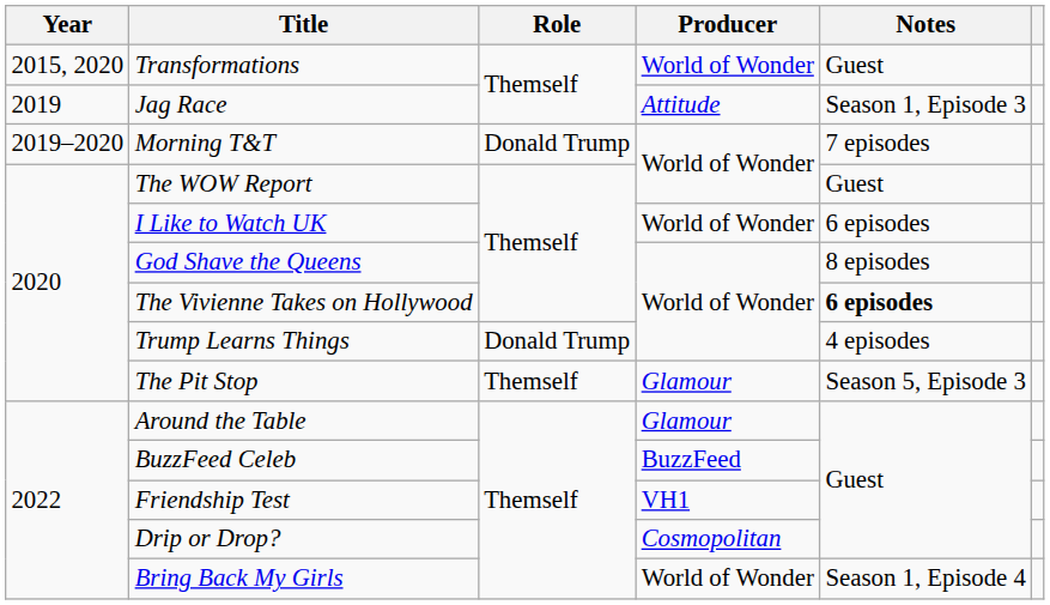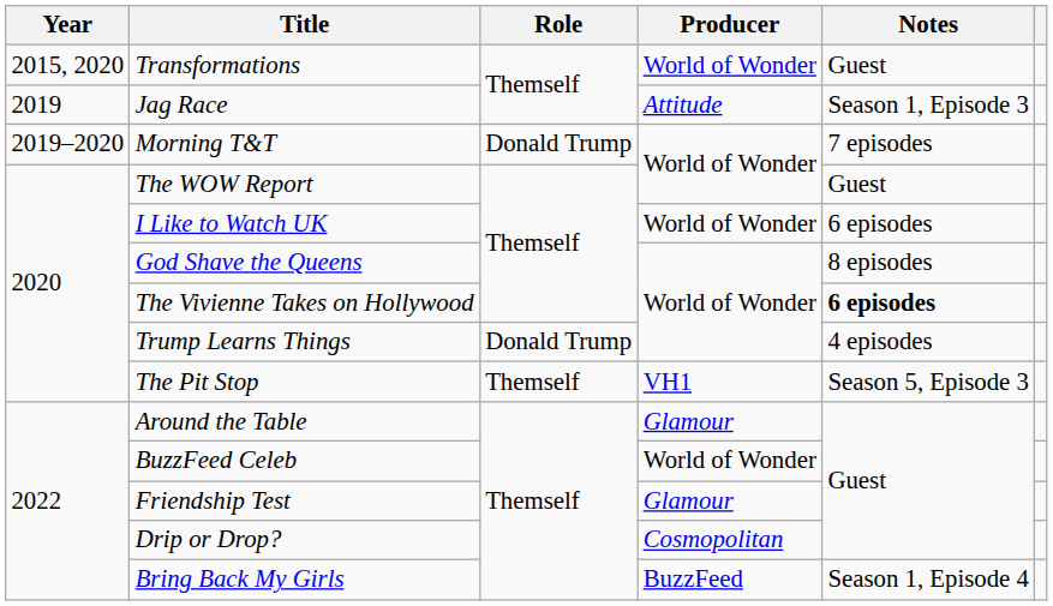 <table class="wikitable unsortable">
 <tr>
 <th>Year</th>
 <th>Title</th>
 <th>Role</th>
 <th>Producer</th>
 <th>Notes</th>
 <th></th>
 </tr>
 <tr>
 <td>2015, 2020</td>
 <td><em>Transformations</em></td>
 <td rowspan=2>Themself</td>
 <td><a href='#'>World of Wonder</a></td>
 <td>Guest</td>
 <td align="center"></td>
 </tr>
 <tr>
 <td>2019</td>
 <td><em>Jag Race</em></td>
 <td><a href='#'><em>Attitude</em></a></td>
 <td>Season 1, Episode 3</td>
 <td align="center"></td>
 </tr>
 <tr>
 <td>2019–2020</td>
 <td><em>Morning T&T</em></td>
 <td>Donald Trump</td>
 <td rowspan=2>World of Wonder</td>
 <td>7 episodes</td>
 <td align="center"></td>
 </tr>
 <tr>
 <td rowspan=6>2020</td>
 <td><em>The WOW Report</em></td>
 <td rowspan=4>Themself</td>
 <td>Guest</td>
 <td align="center"></td>
 </tr>
 <tr>
 <td><em><a href='#'>I Like to Watch UK</a></em></td>
 <td>World of Wonder</td>
 <td>6 episodes</td>
 <td align="center"></td>
 </tr>
 <tr>
 <td><em><a href='#'>God Shave the Queens</a></em></td>
 <td rowspan="3">World of Wonder</td>
 <td>8 episodes</td>
 <td align="center"></td>
 </tr>
 <tr>
 <td><em>The Vivienne Takes on Hollywood</em></td>
 <td><strong>6 episodes</strong></td>
 <td align="center"></td>
 </tr>
 <tr>
 <td><em>Trump Learns Things</em></td>
 <td>Donald Trump</td>
 <td>4 episodes</td>
 <td align="center"></td>
 </tr>
 <tr>
 <td><em>The Pit Stop</em></td>
 <td>Themself</td>
-<td><a href='#'><em>Glamour</em></a></td>
+<td><a href='#'>VH1</a></td>
 <td>Season 5, Episode 3</td>
 <td align="center"></td>
 </tr>
 <tr>
 <td rowspan=5>2022</td>
 <td><em>Around the Table</em></td>
 <td rowspan=5>Themself</td>
 <td><a href='#'><em>Glamour</em></a></td>
 <td rowspan=4>Guest</td>
 <td align="center"></td>
 </tr>
 <tr>
 <td><em>BuzzFeed Celeb</em></td>
-<td><a href='#'>BuzzFeed</a></td>
+<td>World of Wonder</td>
 <td align="center"></td>
 </tr>
 <tr>
 <td><em>Friendship Test</em></td>
-<td><a href='#'>VH1</a></td>
+<td><a href='#'><em>Glamour</em></a></td>
 <td align="center"></td>
 </tr>
 <tr>
 <td><em>Drip or Drop?</em></td>
 <td><a href='#'><em>Cosmopolitan</em></a></td>
 <td align="center"></td>
 </tr>
 <tr>
 <td><em><a href='#'>Bring Back My Girls</a></em></td>
-<td>World of Wonder</td>
+<td><a href='#'>BuzzFeed</a></td>
 <td>Season 1, Episode 4</td>
 <td align="center"></td>
 </tr>
 </table>
